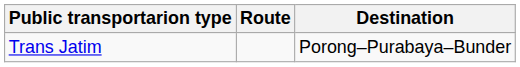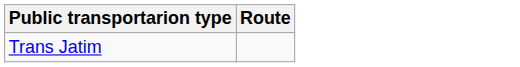 <table class="wikitable">
 <tr>
 <th>Public transportarion type</th>
 <th>Route</th>
-<th>Destination</th>
 </tr>
 <tr>
 <td><a href='#'>Trans Jatim</a></td>
 <td></td>
-<td>Porong–Purabaya–Bunder</td>
 </tr>
 </table>
